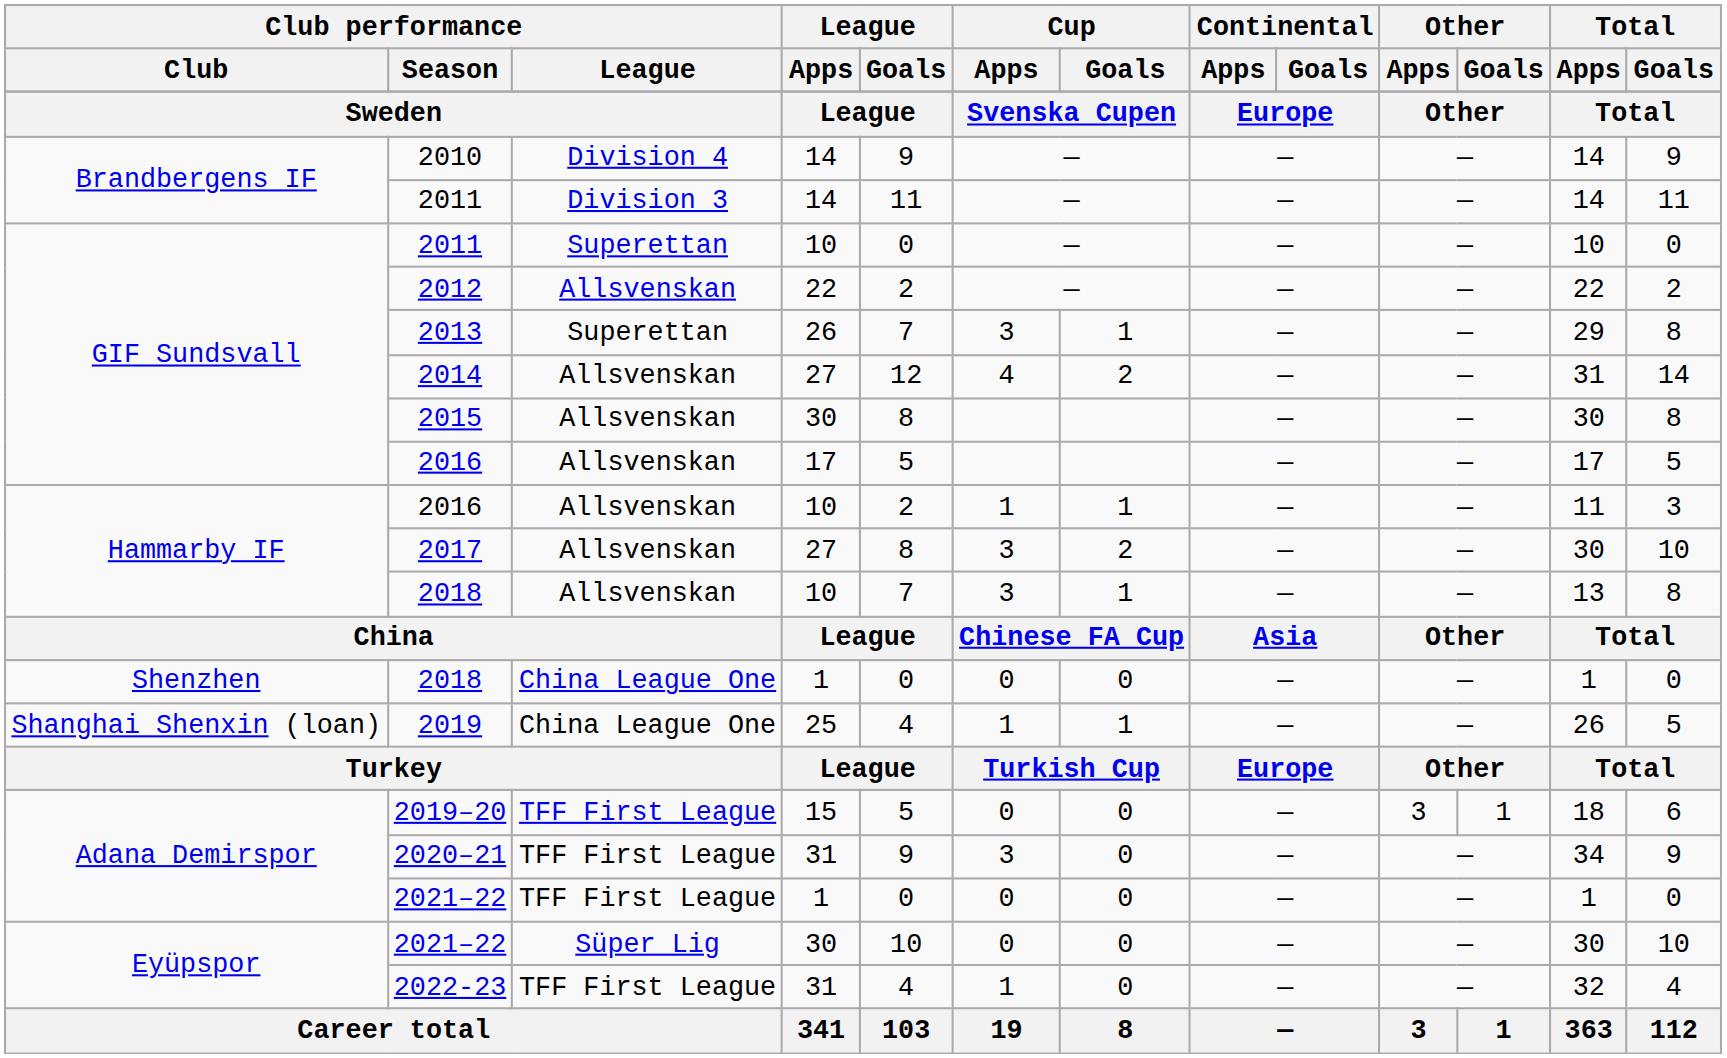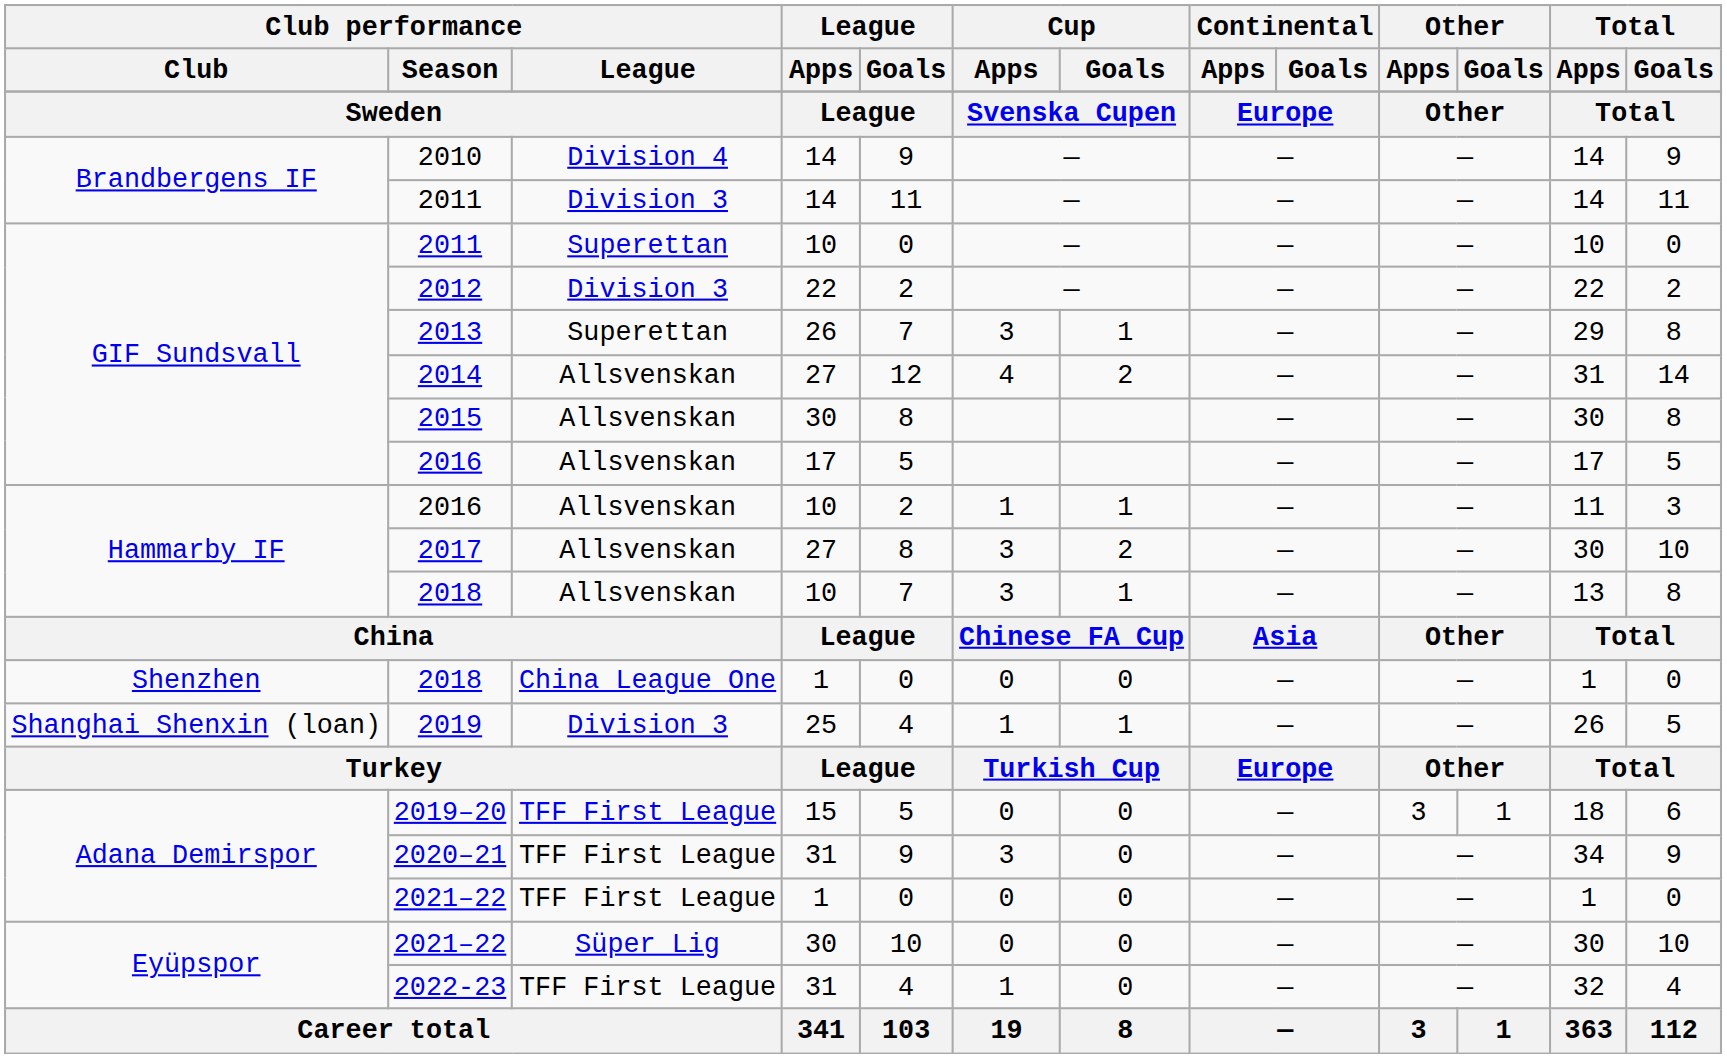 <table class="wikitable" style="text-align:center">
 <tr>
 <th colspan="3">Club performance</th>
 <th colspan=2>League</th>
 <th colspan=2>Cup</th>
 <th colspan=2>Continental</th>
 <th colspan=2>Other</th>
 <th colspan=2>Total</th>
 </tr>
 <tr>
 <th>Club</th>
 <th>Season</th>
 <th>League</th>
 <th>Apps</th>
 <th>Goals</th>
 <th>Apps</th>
 <th>Goals</th>
 <th>Apps</th>
 <th>Goals</th>
 <th>Apps</th>
 <th>Goals</th>
 <th>Apps</th>
 <th>Goals</th>
 </tr>
 <tr>
 </tr>
 <tr>
 <th colspan="3">Sweden</th>
 <th colspan=2>League</th>
 <th colspan=2><a href='#'>Svenska Cupen</a></th>
 <th colspan=2><a href='#'>Europe</a></th>
 <th colspan=2>Other</th>
 <th colspan=2>Total</th>
 </tr>
 <tr>
 <td rowspan="2"><a href='#'>Brandbergens IF</a></td>
 <td>2010</td>
 <td><a href='#'>Division 4</a></td>
 <td>14</td>
 <td>9</td>
 <td colspan="2">—</td>
 <td colspan="2">—</td>
 <td colspan="2">—</td>
 <td>14</td>
 <td>9</td>
 </tr>
 <tr>
 <td>2011</td>
 <td><a href='#'>Division 3</a></td>
 <td>14</td>
 <td>11</td>
 <td colspan="2">—</td>
 <td colspan="2">—</td>
 <td colspan="2">—</td>
 <td>14</td>
 <td>11</td>
 </tr>
 <tr>
 <td rowspan="6"><a href='#'>GIF Sundsvall</a></td>
 <td><a href='#'>2011</a></td>
 <td><a href='#'>Superettan</a></td>
 <td>10</td>
 <td>0</td>
 <td colspan="2">—</td>
 <td colspan="2">—</td>
 <td colspan="2">—</td>
 <td>10</td>
 <td>0</td>
 </tr>
 <tr>
 <td><a href='#'>2012</a></td>
-<td><a href='#'>Allsvenskan</a></td>
+<td><a href='#'>Division 3</a></td>
 <td>22</td>
 <td>2</td>
 <td colspan="2">—</td>
 <td colspan="2">—</td>
 <td colspan="2">—</td>
 <td>22</td>
 <td>2</td>
 </tr>
 <tr>
 <td><a href='#'>2013</a></td>
 <td>Superettan</td>
 <td>26</td>
 <td>7</td>
 <td>3</td>
 <td>1</td>
 <td colspan="2">—</td>
 <td colspan="2">—</td>
 <td>29</td>
 <td>8</td>
 </tr>
 <tr>
 <td><a href='#'>2014</a></td>
 <td>Allsvenskan</td>
 <td>27</td>
 <td>12</td>
 <td>4</td>
 <td>2</td>
 <td colspan="2">—</td>
 <td colspan="2">—</td>
 <td>31</td>
 <td>14</td>
 </tr>
 <tr>
 <td><a href='#'>2015</a></td>
 <td>Allsvenskan</td>
 <td>30</td>
 <td>8</td>
 <td></td>
 <td></td>
 <td colspan="2">—</td>
 <td colspan="2">—</td>
 <td>30</td>
 <td>8</td>
 </tr>
 <tr>
 <td><a href='#'>2016</a></td>
 <td>Allsvenskan</td>
 <td>17</td>
 <td>5</td>
 <td></td>
 <td></td>
 <td colspan="2">—</td>
 <td colspan="2">—</td>
 <td>17</td>
 <td>5</td>
 </tr>
 <tr>
 <td rowspan="3"><a href='#'>Hammarby IF</a></td>
 <td>2016</td>
 <td>Allsvenskan</td>
 <td>10</td>
 <td>2</td>
 <td>1</td>
 <td>1</td>
 <td colspan="2">—</td>
 <td colspan="2">—</td>
 <td>11</td>
 <td>3</td>
 </tr>
 <tr>
 <td><a href='#'>2017</a></td>
 <td>Allsvenskan</td>
 <td>27</td>
 <td>8</td>
 <td>3</td>
 <td>2</td>
 <td colspan="2">—</td>
 <td colspan="2">—</td>
 <td>30</td>
 <td>10</td>
 </tr>
 <tr>
 <td><a href='#'>2018</a></td>
 <td>Allsvenskan</td>
 <td>10</td>
 <td>7</td>
 <td>3</td>
 <td>1</td>
 <td colspan="2">—</td>
 <td colspan="2">—</td>
 <td>13</td>
 <td>8</td>
 </tr>
 <tr>
 <th colspan="3">China</th>
 <th colspan=2>League</th>
 <th colspan=2><a href='#'>Chinese FA Cup</a></th>
 <th colspan=2><a href='#'>Asia</a></th>
 <th colspan=2>Other</th>
 <th colspan=2>Total</th>
 </tr>
 <tr>
 <td><a href='#'>Shenzhen</a></td>
 <td><a href='#'>2018</a></td>
 <td><a href='#'>China League One</a></td>
 <td>1</td>
 <td>0</td>
 <td>0</td>
 <td>0</td>
 <td colspan="2">—</td>
 <td colspan="2">—</td>
 <td>1</td>
 <td>0</td>
 </tr>
 <tr>
 <td><a href='#'>Shanghai Shenxin</a> (loan)</td>
 <td><a href='#'>2019</a></td>
-<td>China League One</td>
+<td><a href='#'>Division 3</a></td>
 <td>25</td>
 <td>4</td>
 <td>1</td>
 <td>1</td>
 <td colspan="2">—</td>
 <td colspan="2">—</td>
 <td>26</td>
 <td>5</td>
 </tr>
 <tr>
 <th colspan="3">Turkey</th>
 <th colspan=2>League</th>
 <th colspan=2><a href='#'>Turkish Cup</a></th>
 <th colspan=2><a href='#'>Europe</a></th>
 <th colspan=2>Other</th>
 <th colspan=2>Total</th>
 </tr>
 <tr>
 <td rowspan="3"><a href='#'>Adana Demirspor</a></td>
 <td><a href='#'>2019–20</a></td>
 <td><a href='#'>TFF First League</a></td>
 <td>15</td>
 <td>5</td>
 <td>0</td>
 <td>0</td>
 <td colspan="2">—</td>
 <td>3</td>
 <td>1</td>
 <td>18</td>
 <td>6</td>
 </tr>
 <tr>
 <td><a href='#'>2020–21</a></td>
 <td>TFF First League</td>
 <td>31</td>
 <td>9</td>
 <td>3</td>
 <td>0</td>
 <td colspan="2">—</td>
 <td colspan="2">—</td>
 <td>34</td>
 <td>9</td>
 </tr>
 <tr>
 <td><a href='#'>2021–22</a></td>
 <td>TFF First League</td>
 <td>1</td>
 <td>0</td>
 <td>0</td>
 <td>0</td>
 <td colspan="2">—</td>
 <td colspan="2">—</td>
 <td>1</td>
 <td>0</td>
 </tr>
 <tr>
 <td rowspan="2"><a href='#'>Eyüpspor</a></td>
 <td><a href='#'>2021–22</a></td>
 <td><a href='#'>Süper Lig</a></td>
 <td>30</td>
 <td>10</td>
 <td>0</td>
 <td>0</td>
 <td colspan="2">—</td>
 <td colspan=2>—</td>
 <td>30</td>
 <td>10</td>
 </tr>
 <tr>
 <td><a href='#'>2022-23</a></td>
 <td>TFF First League</td>
 <td>31</td>
 <td>4</td>
 <td>1</td>
 <td>0</td>
 <td colspan=2>—</td>
 <td colspan=2>—</td>
 <td>32</td>
 <td>4</td>
 </tr>
 <tr>
 <th colspan="3">Career total</th>
 <th>341</th>
 <th>103</th>
 <th>19</th>
 <th>8</th>
 <th colspan="2">—</th>
 <th>3</th>
 <th>1</th>
 <th>363</th>
 <th>112</th>
 </tr>
 </table>
